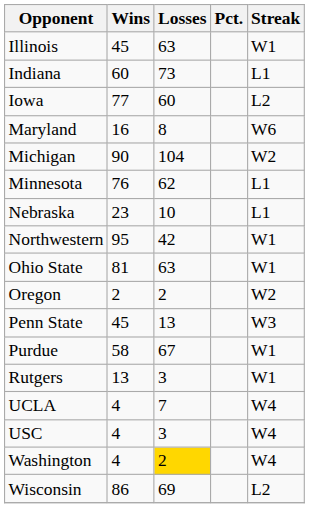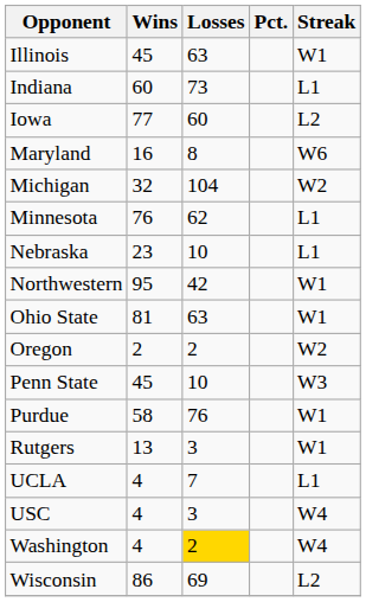 <table class="wikitable sortable">
 <tr>
 <th>Opponent</th>
 <th>Wins</th>
 <th>Losses</th>
 <th>Pct.</th>
 <th>Streak</th>
 </tr>
 <tr>
 <td>Illinois</td>
 <td>45</td>
 <td>63</td>
 <td></td>
 <td>W1</td>
 </tr>
 <tr>
 <td>Indiana</td>
 <td>60</td>
 <td>73</td>
 <td></td>
 <td>L1</td>
 </tr>
 <tr>
 <td>Iowa</td>
 <td>77</td>
 <td>60</td>
 <td></td>
 <td>L2</td>
 </tr>
 <tr>
 <td>Maryland</td>
 <td>16</td>
 <td>8</td>
 <td></td>
 <td>W6</td>
 </tr>
 <tr>
 <td>Michigan</td>
-<td>90</td>
+<td>32</td>
 <td>104</td>
 <td></td>
 <td>W2</td>
 </tr>
 <tr>
 <td>Minnesota</td>
 <td>76</td>
 <td>62</td>
 <td></td>
 <td>L1</td>
 </tr>
 <tr>
 <td>Nebraska</td>
 <td>23</td>
 <td>10</td>
 <td></td>
 <td>L1</td>
 </tr>
 <tr>
 <td>Northwestern</td>
 <td>95</td>
 <td>42</td>
 <td></td>
 <td>W1</td>
 </tr>
 <tr>
 <td>Ohio State</td>
 <td>81</td>
 <td>63</td>
 <td></td>
 <td>W1</td>
 </tr>
 <tr>
 <td>Oregon</td>
 <td>2</td>
 <td>2</td>
 <td></td>
 <td>W2</td>
 </tr>
 <tr>
 <td>Penn State</td>
 <td>45</td>
-<td>13</td>
+<td>10</td>
 <td></td>
 <td>W3</td>
 </tr>
 <tr>
 <td>Purdue</td>
 <td>58</td>
-<td>67</td>
+<td>76</td>
 <td></td>
 <td>W1</td>
 </tr>
 <tr>
 <td>Rutgers</td>
 <td>13</td>
 <td>3</td>
 <td></td>
 <td>W1</td>
 </tr>
 <tr>
 <td>UCLA</td>
 <td>4</td>
 <td>7</td>
 <td></td>
-<td>W4</td>
+<td>L1</td>
 </tr>
 <tr>
 <td>USC</td>
 <td>4</td>
 <td>3</td>
 <td></td>
 <td>W4</td>
 </tr>
 <tr>
 <td>Washington</td>
 <td>4</td>
 <td style="background: gold;">2</td>
 <td></td>
 <td>W4</td>
 </tr>
 <tr>
 <td>Wisconsin</td>
 <td>86</td>
 <td>69</td>
 <td></td>
 <td>L2</td>
 </tr>
 <tr>
 </tr>
 </table>
